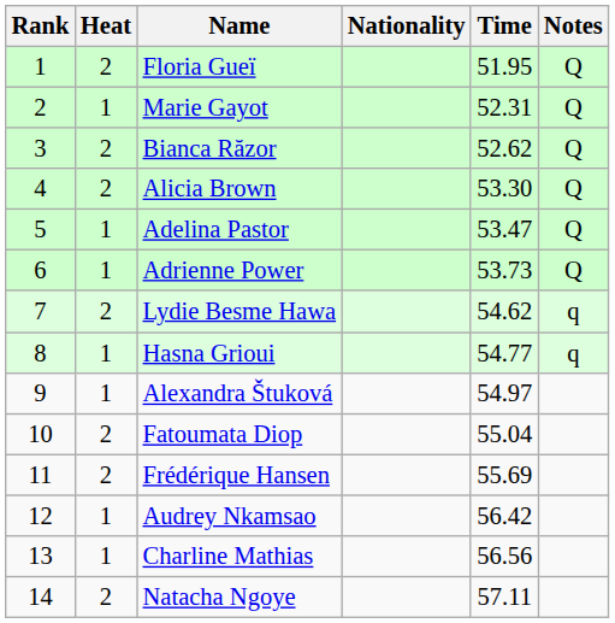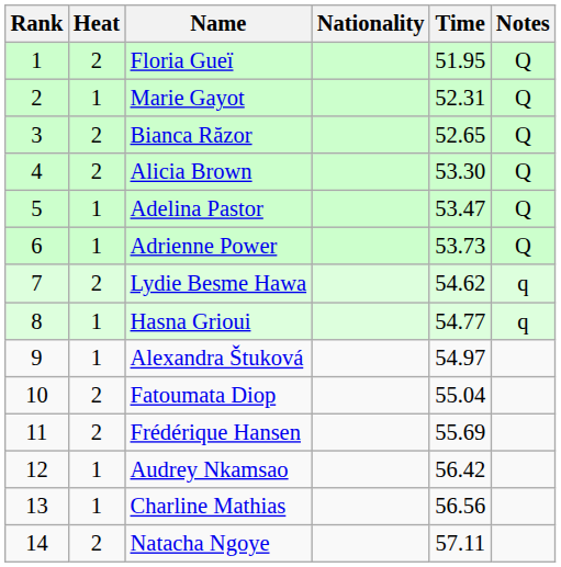 <table class="wikitable sortable" style="text-align:center;font-size:95%">
 <tr>
 <th>Rank</th>
 <th>Heat</th>
 <th>Name</th>
 <th>Nationality</th>
 <th>Time</th>
 <th>Notes</th>
 </tr>
 <tr bgcolor=ccffcc>
 <td>1</td>
 <td>2</td>
 <td align=left><a href='#'>Floria Gueï</a></td>
 <td align=left></td>
 <td>51.95</td>
 <td>Q</td>
 </tr>
 <tr bgcolor=ccffcc>
 <td>2</td>
 <td>1</td>
 <td align=left><a href='#'>Marie Gayot</a></td>
 <td align=left></td>
 <td>52.31</td>
 <td>Q</td>
 </tr>
 <tr bgcolor=ccffcc>
 <td>3</td>
 <td>2</td>
 <td align=left><a href='#'>Bianca Răzor</a></td>
 <td align=left></td>
-<td>52.62</td>
+<td>52.65</td>
 <td>Q</td>
 </tr>
 <tr bgcolor=ccffcc>
 <td>4</td>
 <td>2</td>
 <td align=left><a href='#'>Alicia Brown</a></td>
 <td align=left></td>
 <td>53.30</td>
 <td>Q</td>
 </tr>
 <tr bgcolor=ccffcc>
 <td>5</td>
 <td>1</td>
 <td align=left><a href='#'>Adelina Pastor</a></td>
 <td align=left></td>
 <td>53.47</td>
 <td>Q</td>
 </tr>
 <tr bgcolor=ccffcc>
 <td>6</td>
 <td>1</td>
 <td align=left><a href='#'>Adrienne Power</a></td>
 <td align=left></td>
 <td>53.73</td>
 <td>Q</td>
 </tr>
 <tr bgcolor=ddffdd>
 <td>7</td>
 <td>2</td>
 <td align=left><a href='#'>Lydie Besme Hawa</a></td>
 <td align=left></td>
 <td>54.62</td>
 <td>q</td>
 </tr>
 <tr bgcolor=ddffdd>
 <td>8</td>
 <td>1</td>
 <td align=left><a href='#'>Hasna Grioui</a></td>
 <td align=left></td>
 <td>54.77</td>
 <td>q</td>
 </tr>
 <tr>
 <td>9</td>
 <td>1</td>
 <td align=left><a href='#'>Alexandra Štuková</a></td>
 <td align=left></td>
 <td>54.97</td>
 <td></td>
 </tr>
 <tr>
 <td>10</td>
 <td>2</td>
 <td align=left><a href='#'>Fatoumata Diop</a></td>
 <td align=left></td>
 <td>55.04</td>
 <td></td>
 </tr>
 <tr>
 <td>11</td>
 <td>2</td>
 <td align=left><a href='#'>Frédérique Hansen</a></td>
 <td align=left></td>
 <td>55.69</td>
 <td></td>
 </tr>
 <tr>
 <td>12</td>
 <td>1</td>
 <td align=left><a href='#'>Audrey Nkamsao</a></td>
 <td align=left></td>
 <td>56.42</td>
 <td></td>
 </tr>
 <tr>
 <td>13</td>
 <td>1</td>
 <td align=left><a href='#'>Charline Mathias</a></td>
 <td align=left></td>
 <td>56.56</td>
 <td></td>
 </tr>
 <tr>
 <td>14</td>
 <td>2</td>
 <td align=left><a href='#'>Natacha Ngoye</a></td>
 <td align=left></td>
 <td>57.11</td>
 <td></td>
 </tr>
 </table>
